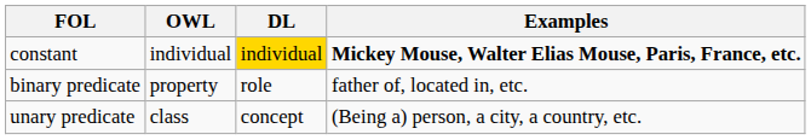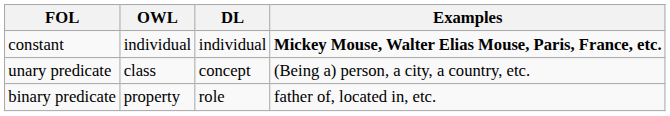 <table class="wikitable sortable">
 <tr>
 <th>FOL</th>
 <th>OWL</th>
 <th>DL</th>
 <th>Examples</th>
 </tr>
 <tr>
 <td>constant</td>
 <td>individual</td>
-<td style="background: gold;">individual</td>
+<td>individual</td>
 <td><strong>Mickey Mouse, Walter Elias Mouse, Paris, France, etc.</strong></td>
+</tr>
+<tr>
+<td>unary predicate</td>
+<td>class</td>
+<td>concept</td>
+<td>(Being a) person, a city, a country, etc.</td>
 </tr>
 <tr>
 <td>binary predicate</td>
 <td>property</td>
 <td>role</td>
 <td>father of, located in, etc.</td>
 </tr>
-<tr>
-<td>unary predicate</td>
-<td>class</td>
-<td>concept</td>
-<td>(Being a) person, a city, a country, etc.</td>
-</tr>
 </table>
